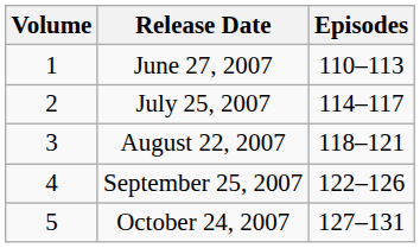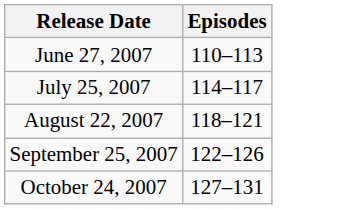 <table class="wikitable" style="text-align:center;">
 <tr>
-<th>Volume</th>
 <th>Release Date</th>
 <th>Episodes</th>
 </tr>
 <tr>
-<td>1</td>
 <td>June 27, 2007</td>
 <td>110–113</td>
 </tr>
 <tr>
-<td>2</td>
 <td>July 25, 2007</td>
 <td>114–117</td>
 </tr>
 <tr>
-<td>3</td>
 <td>August 22, 2007</td>
 <td>118–121</td>
 </tr>
 <tr>
-<td>4</td>
 <td>September 25, 2007</td>
 <td>122–126</td>
 </tr>
 <tr>
-<td>5</td>
 <td>October 24, 2007</td>
 <td>127–131</td>
 </tr>
 </table>
